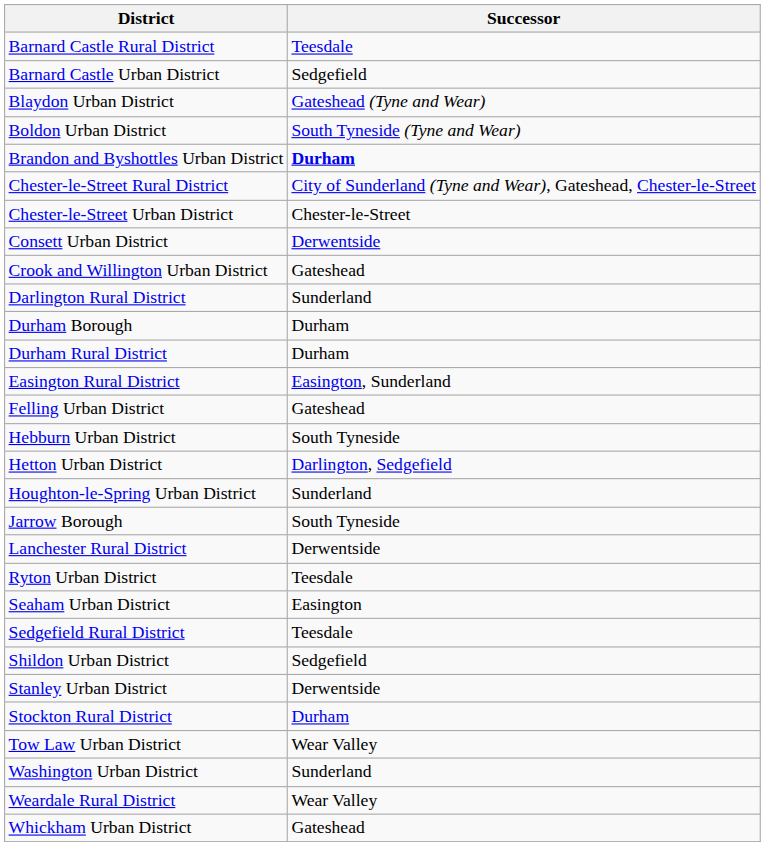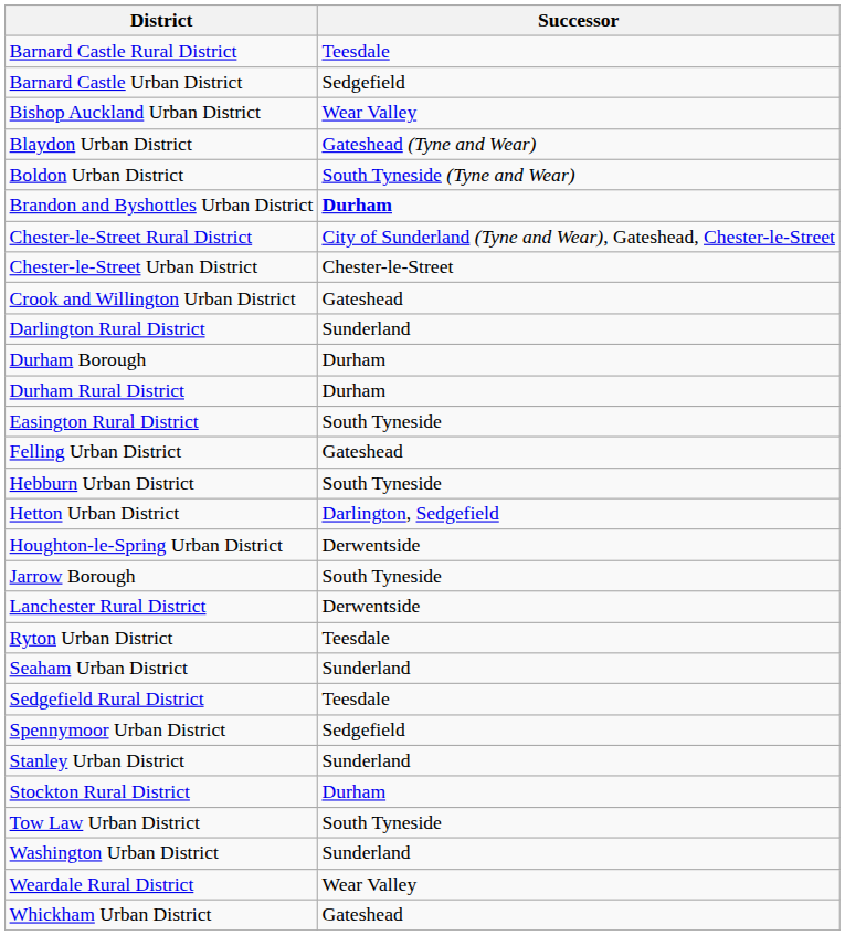 <table class="wikitable">
 <tr>
 <th>District</th>
 <th>Successor</th>
 </tr>
 <tr>
 <td><a href='#'>Barnard Castle Rural District</a></td>
 <td><a href='#'>Teesdale</a></td>
 </tr>
 <tr>
 <td><a href='#'>Barnard Castle</a> Urban District</td>
 <td>Sedgefield</td>
+</tr>
+<tr>
+<td><a href='#'>Bishop Auckland</a> Urban District</td>
+<td><a href='#'>Wear Valley</a></td>
 </tr>
 <tr>
 <td><a href='#'>Blaydon</a> Urban District</td>
 <td><a href='#'>Gateshead</a> <em>(Tyne and Wear)</em></td>
 </tr>
 <tr>
 <td><a href='#'>Boldon</a> Urban District</td>
 <td><a href='#'>South Tyneside</a> <em>(Tyne and Wear)</em></td>
 </tr>
 <tr>
 <td><a href='#'>Brandon and Byshottles</a> Urban District</td>
 <td><strong><a href='#'>Durham</a></strong></td>
 </tr>
 <tr>
 <td><a href='#'>Chester-le-Street Rural District</a></td>
 <td><a href='#'>City of Sunderland</a> <em>(Tyne and Wear)</em>, Gateshead, <a href='#'>Chester-le-Street</a></td>
 </tr>
 <tr>
 <td><a href='#'>Chester-le-Street</a> Urban District</td>
 <td>Chester-le-Street</td>
 </tr>
 <tr>
-<td><a href='#'>Consett</a> Urban District</td>
-<td><a href='#'>Derwentside</a></td>
-</tr>
-<tr>
 <td><a href='#'>Crook and Willington</a> Urban District</td>
 <td>Gateshead</td>
 </tr>
 <tr>
 <td><a href='#'>Darlington Rural District</a></td>
 <td>Sunderland</td>
 </tr>
 <tr>
 <td><a href='#'>Durham</a> Borough</td>
 <td>Durham</td>
 </tr>
 <tr>
 <td><a href='#'>Durham Rural District</a></td>
 <td>Durham</td>
 </tr>
 <tr>
 <td><a href='#'>Easington Rural District</a></td>
-<td><a href='#'>Easington</a>, Sunderland</td>
+<td>South Tyneside</td>
 </tr>
 <tr>
 <td><a href='#'>Felling</a> Urban District</td>
 <td>Gateshead</td>
 </tr>
 <tr>
 <td><a href='#'>Hebburn</a> Urban District</td>
 <td>South Tyneside</td>
 </tr>
 <tr>
 <td><a href='#'>Hetton</a> Urban District</td>
 <td><a href='#'>Darlington</a>, <a href='#'>Sedgefield</a></td>
 </tr>
 <tr>
 <td><a href='#'>Houghton-le-Spring</a> Urban District</td>
-<td>Sunderland</td>
+<td>Derwentside</td>
 </tr>
 <tr>
 <td><a href='#'>Jarrow</a> Borough</td>
 <td>South Tyneside</td>
 </tr>
 <tr>
 <td><a href='#'>Lanchester Rural District</a></td>
 <td>Derwentside</td>
 </tr>
 <tr>
 <td><a href='#'>Ryton</a> Urban District</td>
 <td>Teesdale</td>
 </tr>
 <tr>
 <td><a href='#'>Seaham</a> Urban District</td>
-<td>Easington</td>
+<td>Sunderland</td>
 </tr>
 <tr>
 <td><a href='#'>Sedgefield Rural District</a></td>
 <td>Teesdale</td>
 </tr>
 <tr>
-<td><a href='#'>Shildon</a> Urban District</td>
+<td><a href='#'>Spennymoor</a> Urban District</td>
 <td>Sedgefield</td>
 </tr>
 <tr>
 <td><a href='#'>Stanley</a> Urban District</td>
-<td>Derwentside</td>
+<td>Sunderland</td>
 </tr>
 <tr>
 <td><a href='#'>Stockton Rural District</a></td>
 <td><a href='#'>Durham</a></td>
 </tr>
 <tr>
 <td><a href='#'>Tow Law</a> Urban District</td>
-<td>Wear Valley</td>
+<td>South Tyneside</td>
 </tr>
 <tr>
 <td><a href='#'>Washington</a> Urban District</td>
 <td>Sunderland</td>
 </tr>
 <tr>
 <td><a href='#'>Weardale Rural District</a></td>
 <td>Wear Valley</td>
 </tr>
 <tr>
 <td><a href='#'>Whickham</a> Urban District</td>
 <td>Gateshead</td>
 </tr>
 </table>
